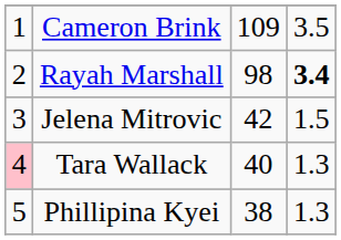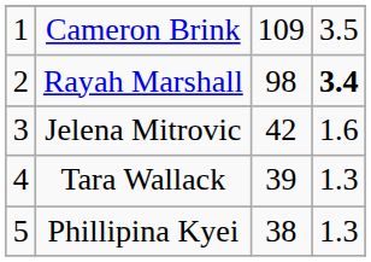 <table class="wikitable sortable" style="text-align:center">
 <tr>
 </tr>
 <tr>
 <td>1</td>
 <td><a href='#'>Cameron Brink</a></td>
 <td>109</td>
 <td>3.5</td>
 </tr>
 <tr>
 <td>2</td>
 <td><a href='#'>Rayah Marshall</a></td>
 <td>98</td>
 <td><strong>3.4</strong></td>
 </tr>
 <tr>
 <td>3</td>
 <td>Jelena Mitrovic</td>
 <td>42</td>
-<td>1.5</td>
+<td>1.6</td>
 </tr>
 <tr>
-<td style="background: pink;">4</td>
+<td>4</td>
 <td>Tara Wallack</td>
-<td>40</td>
+<td>39</td>
 <td>1.3</td>
 </tr>
 <tr>
 <td>5</td>
 <td>Phillipina Kyei</td>
 <td>38</td>
 <td>1.3</td>
 </tr>
 </table>
